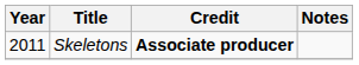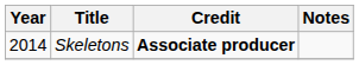 <table class="wikitable">
 <tr>
 <th>Year</th>
 <th>Title</th>
 <th>Credit</th>
 <th>Notes</th>
 </tr>
 <tr>
-<td>2011</td>
+<td>2014</td>
 <td><em>Skeletons</em></td>
 <td><strong>Associate producer</strong></td>
 <td></td>
 </tr>
 <tr>
 </tr>
 </table>
